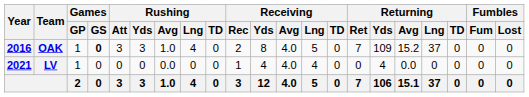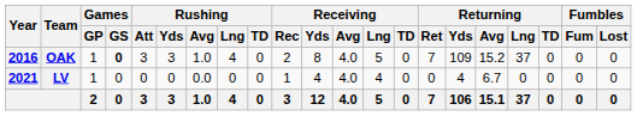 <table class="wikitable" style="text-align: center;">
 <tr>
 <th rowspan="2">Year</th>
 <th rowspan="2">Team</th>
 <th colspan="2">Games</th>
 <th colspan="5">Rushing</th>
 <th colspan="5">Receiving</th>
 <th colspan="5">Returning</th>
 <th colspan="2">Fumbles</th>
 </tr>
 <tr>
 <th>GP</th>
 <th>GS</th>
 <th>Att</th>
 <th>Yds</th>
 <th>Avg</th>
 <th>Lng</th>
 <th>TD</th>
 <th>Rec</th>
 <th>Yds</th>
 <th>Avg</th>
 <th>Lng</th>
 <th>TD</th>
 <th>Ret</th>
 <th>Yds</th>
 <th>Avg</th>
 <th>Lng</th>
 <th>TD</th>
 <th>Fum</th>
 <th>Lost</th>
 </tr>
 <tr>
 <th><a href='#'>2016</a></th>
 <th><a href='#'>OAK</a></th>
 <td>1</td>
 <td><strong>0</strong></td>
 <td>3</td>
 <td>3</td>
 <td>1.0</td>
 <td>4</td>
 <td>0</td>
 <td>2</td>
 <td>8</td>
 <td>4.0</td>
 <td>5</td>
 <td>0</td>
 <td>7</td>
 <td>109</td>
 <td>15.2</td>
 <td>37</td>
 <td>0</td>
 <td>0</td>
 <td>0</td>
 </tr>
 <tr>
 <th><a href='#'>2021</a></th>
 <th><a href='#'>LV</a></th>
 <td>1</td>
 <td>0</td>
 <td>0</td>
 <td>0</td>
 <td>0.0</td>
 <td>0</td>
 <td>0</td>
 <td>1</td>
 <td>4</td>
 <td>4.0</td>
 <td>4</td>
 <td>0</td>
 <td>0</td>
 <td>4</td>
-<td>0.0</td>
+<td>6.7</td>
 <td>0</td>
 <td>0</td>
 <td>0</td>
 <td>0</td>
 </tr>
 <tr>
 <th colspan="2"></th>
 <th>2</th>
 <th>0</th>
 <th>3</th>
 <th>3</th>
 <th>1.0</th>
 <th>4</th>
 <th>0</th>
 <th>3</th>
 <th>12</th>
 <th>4.0</th>
 <th>5</th>
 <th>0</th>
 <th>7</th>
 <th>106</th>
 <th>15.1</th>
 <th>37</th>
 <th>0</th>
 <th>0</th>
 <th>0</th>
 </tr>
 </table>
